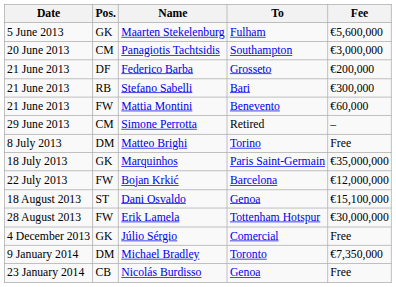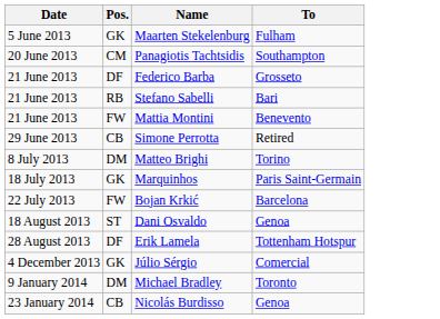 <table class="wikitable">
 <tr>
 <th>Date</th>
 <th>Pos.</th>
 <th>Name</th>
 <th>To</th>
-<th>Fee</th>
 </tr>
 <tr>
 <td>5 June 2013</td>
 <td>GK</td>
 <td> <a href='#'>Maarten Stekelenburg</a></td>
 <td> <a href='#'>Fulham</a></td>
-<td>€5,600,000</td>
 </tr>
 <tr>
 <td>20 June 2013</td>
 <td>CM</td>
 <td> <a href='#'>Panagiotis Tachtsidis</a></td>
 <td> <a href='#'>Southampton</a></td>
-<td>€3,000,000</td>
 </tr>
 <tr>
 <td>21 June 2013</td>
 <td>DF</td>
 <td> <a href='#'>Federico Barba</a></td>
 <td> <a href='#'>Grosseto</a></td>
-<td>€200,000</td>
 </tr>
 <tr>
 <td>21 June 2013</td>
 <td>RB</td>
 <td> <a href='#'>Stefano Sabelli</a></td>
 <td> <a href='#'>Bari</a></td>
-<td>€300,000</td>
 </tr>
 <tr>
 <td>21 June 2013</td>
 <td>FW</td>
 <td> <a href='#'>Mattia Montini</a></td>
 <td> <a href='#'>Benevento</a></td>
-<td>€60,000</td>
 </tr>
 <tr>
 <td>29 June 2013</td>
-<td>CM</td>
+<td>CB</td>
 <td> <a href='#'>Simone Perrotta</a></td>
 <td>Retired</td>
-<td>–</td>
 </tr>
 <tr>
 <td>8 July 2013</td>
 <td>DM</td>
 <td> <a href='#'>Matteo Brighi</a></td>
 <td> <a href='#'>Torino</a></td>
-<td>Free</td>
 </tr>
 <tr>
 <td>18 July 2013</td>
 <td>GK</td>
 <td> <a href='#'>Marquinhos</a></td>
 <td> <a href='#'>Paris Saint-Germain</a></td>
-<td>€35,000,000</td>
 </tr>
 <tr>
 <td>22 July 2013</td>
 <td>FW</td>
 <td> <a href='#'>Bojan Krkić</a></td>
 <td> <a href='#'>Barcelona</a></td>
-<td>€12,000,000</td>
 </tr>
 <tr>
 <td>18 August 2013</td>
 <td>ST</td>
 <td> <a href='#'>Dani Osvaldo</a></td>
 <td> <a href='#'>Genoa</a></td>
-<td>€15,100,000</td>
 </tr>
 <tr>
 <td>28 August 2013</td>
-<td>FW</td>
+<td>DF</td>
 <td> <a href='#'>Erik Lamela</a></td>
 <td> <a href='#'>Tottenham Hotspur</a></td>
-<td>€30,000,000</td>
 </tr>
 <tr>
 <td>4 December 2013</td>
 <td>GK</td>
 <td> <a href='#'>Júlio Sérgio</a></td>
 <td> <a href='#'>Comercial</a></td>
-<td>Free</td>
 </tr>
 <tr>
 <td>9 January 2014</td>
 <td>DM</td>
 <td> <a href='#'>Michael Bradley</a></td>
 <td> <a href='#'>Toronto</a></td>
-<td>€7,350,000</td>
 </tr>
 <tr>
 <td>23 January 2014</td>
 <td>CB</td>
 <td> <a href='#'>Nicolás Burdisso</a></td>
 <td> <a href='#'>Genoa</a></td>
-<td>Free</td>
 </tr>
 </table>
